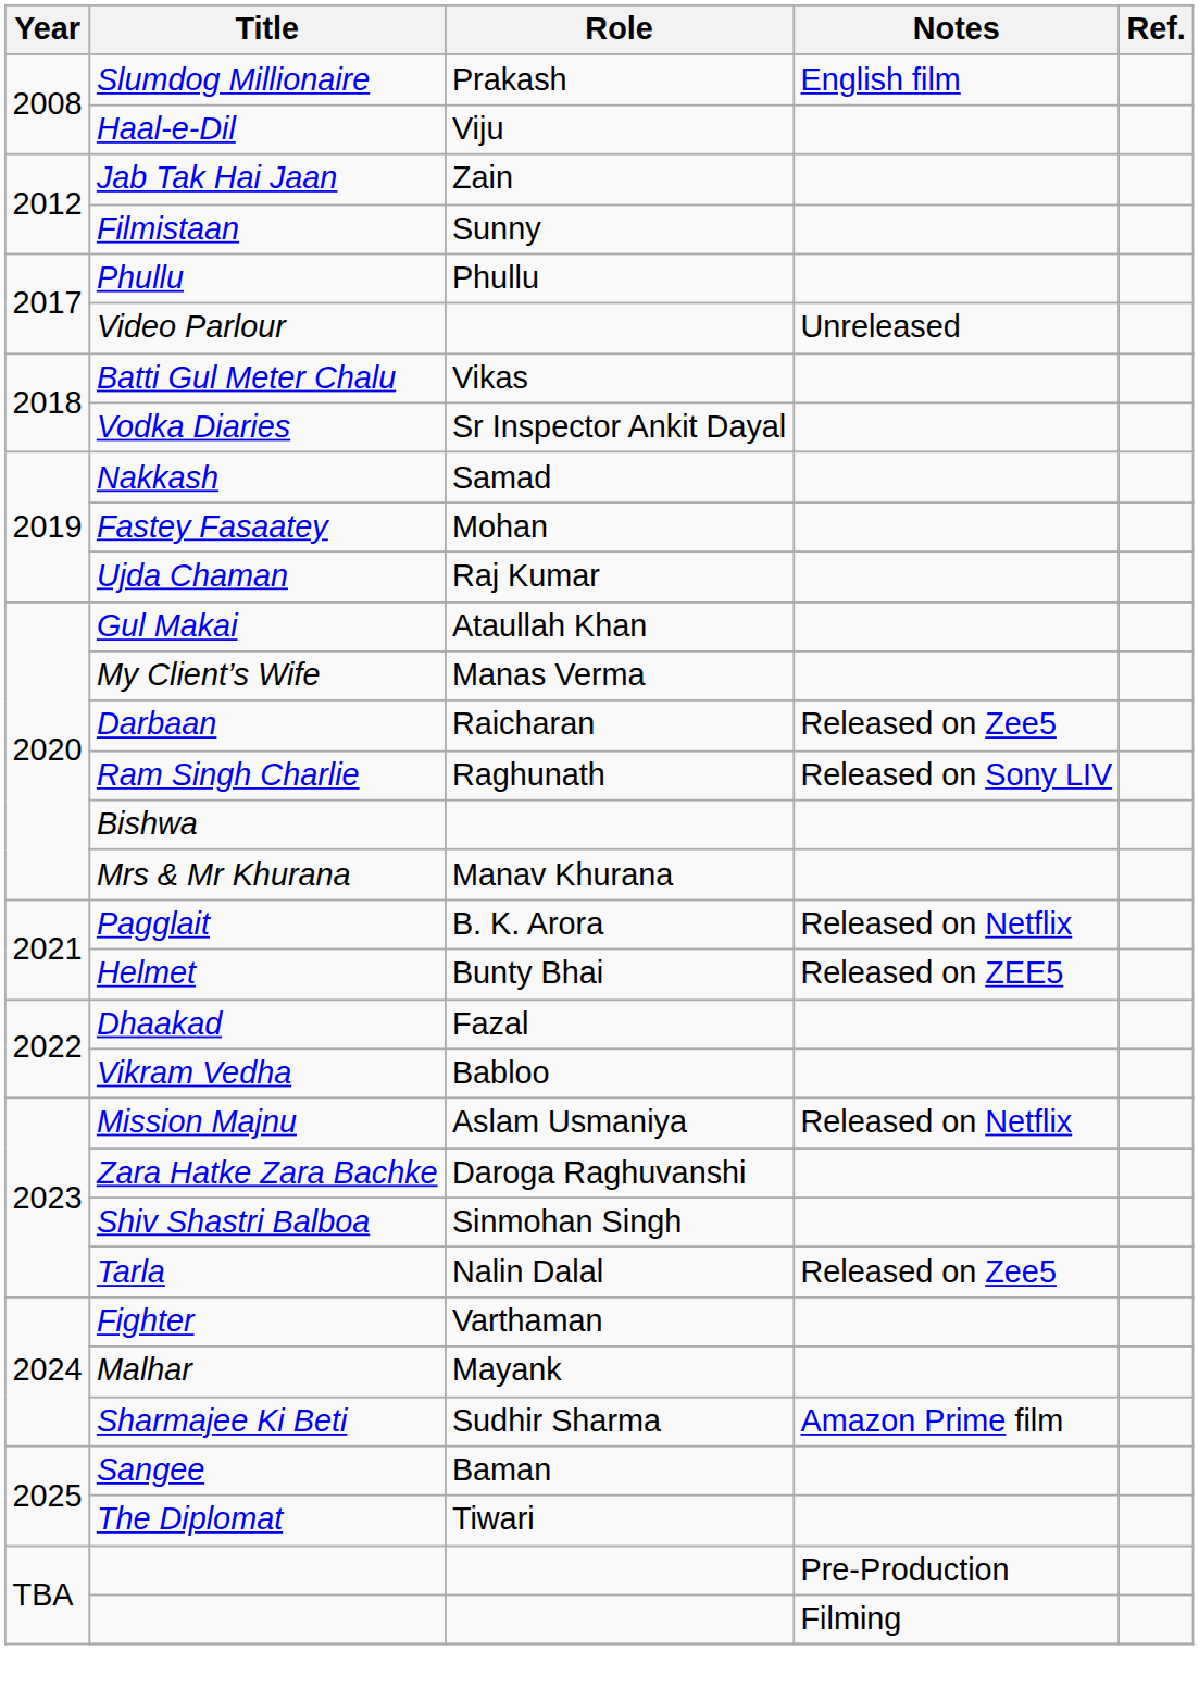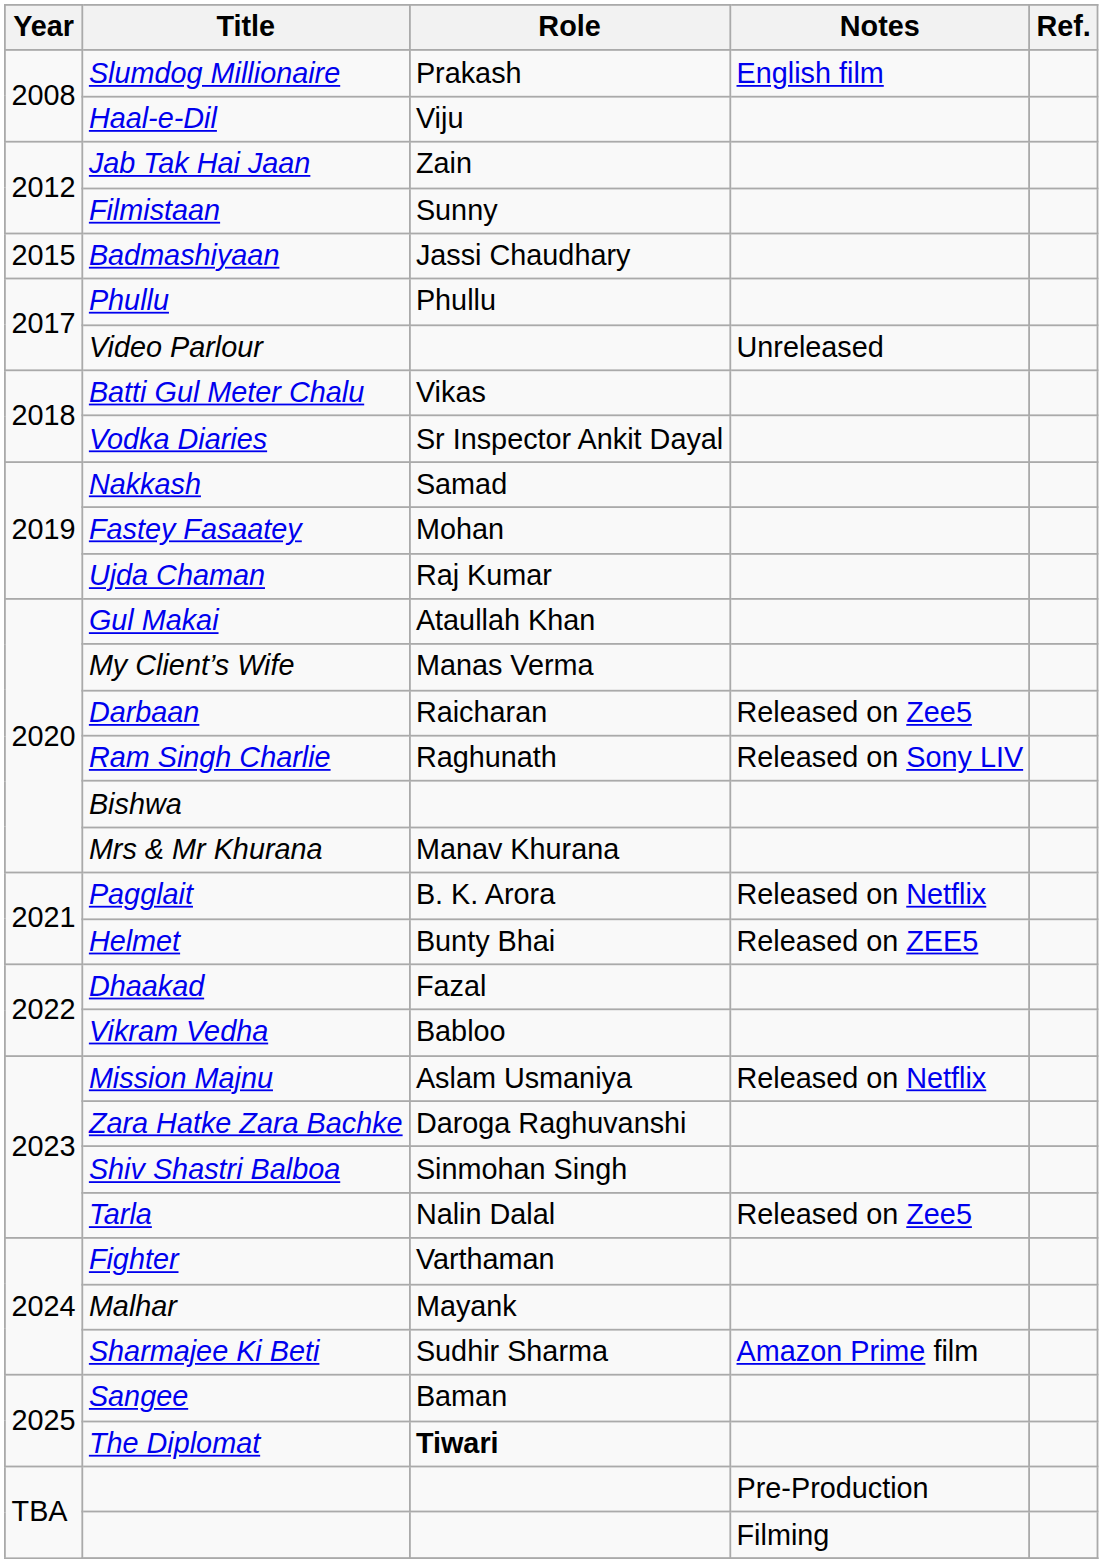 <table class="wikitable sortable">
 <tr>
 <th>Year</th>
 <th>Title</th>
 <th>Role</th>
 <th class="unsortable">Notes</th>
 <th>Ref.</th>
 </tr>
 <tr>
 <td rowspan=2>2008</td>
 <td><em><a href='#'>Slumdog Millionaire</a></em></td>
 <td>Prakash</td>
 <td><a href='#'>English film</a></td>
 <td></td>
 </tr>
 <tr>
 <td><em><a href='#'>Haal-e-Dil</a></em></td>
 <td>Viju</td>
 <td></td>
 <td></td>
 </tr>
 <tr>
 <td rowspan=2>2012</td>
 <td><em><a href='#'>Jab Tak Hai Jaan</a></em></td>
 <td>Zain</td>
 <td></td>
 <td></td>
 </tr>
 <tr>
 <td><em><a href='#'>Filmistaan</a></em></td>
 <td>Sunny</td>
+<td></td>
+<td></td>
+</tr>
+<tr>
+<td>2015</td>
+<td><em><a href='#'>Badmashiyaan</a></em></td>
+<td>Jassi Chaudhary</td>
 <td></td>
 <td></td>
 </tr>
 <tr>
 <td rowspan=2>2017</td>
 <td><em><a href='#'>Phullu</a></em></td>
 <td>Phullu</td>
 <td></td>
 <td></td>
 </tr>
 <tr>
 <td><em>Video Parlour</em></td>
 <td></td>
 <td>Unreleased</td>
 <td></td>
 </tr>
 <tr>
 <td rowspan=2>2018</td>
 <td><em><a href='#'>Batti Gul Meter Chalu</a></em></td>
 <td>Vikas</td>
 <td></td>
 <td></td>
 </tr>
 <tr>
 <td><em><a href='#'>Vodka Diaries</a></em></td>
 <td>Sr Inspector Ankit Dayal</td>
 <td></td>
 <td></td>
 </tr>
 <tr>
 <td rowspan=3>2019</td>
 <td><em><a href='#'>Nakkash</a></em></td>
 <td>Samad</td>
 <td></td>
 <td></td>
 </tr>
 <tr>
 <td><em><a href='#'>Fastey Fasaatey </a></em></td>
 <td>Mohan</td>
 <td></td>
 <td></td>
 </tr>
 <tr>
 <td><em><a href='#'>Ujda Chaman</a></em></td>
 <td>Raj Kumar</td>
 <td></td>
 <td></td>
 </tr>
 <tr>
 <td rowspan=6>2020</td>
 <td><em><a href='#'>Gul Makai</a></em></td>
 <td>Ataullah Khan</td>
 <td></td>
 <td></td>
 </tr>
 <tr>
 <td><em>My Client’s Wife</em></td>
 <td>Manas Verma</td>
 <td></td>
 <td></td>
 </tr>
 <tr>
 <td><em><a href='#'>Darbaan</a></em></td>
 <td>Raicharan</td>
 <td>Released on <a href='#'>Zee5</a></td>
 <td></td>
 </tr>
 <tr>
 <td><em><a href='#'>Ram Singh Charlie</a></em></td>
 <td>Raghunath</td>
 <td>Released on <a href='#'>Sony LIV</a></td>
 <td></td>
 </tr>
 <tr>
 <td><em>Bishwa</em></td>
 <td></td>
 <td></td>
 <td></td>
 </tr>
 <tr>
 <td><em>Mrs & Mr Khurana</em></td>
 <td>Manav Khurana</td>
 <td></td>
 <td></td>
 </tr>
 <tr>
 <td rowspan=2>2021</td>
 <td><em><a href='#'>Pagglait</a></em></td>
 <td>B. K. Arora</td>
 <td>Released on <a href='#'>Netflix</a></td>
 <td></td>
 </tr>
 <tr>
 <td><em><a href='#'>Helmet</a></em></td>
 <td>Bunty Bhai</td>
 <td>Released on <a href='#'>ZEE5</a></td>
 <td></td>
 </tr>
 <tr>
 <td rowspan=2>2022</td>
 <td><em><a href='#'>Dhaakad</a></em></td>
 <td>Fazal</td>
 <td></td>
 <td></td>
 </tr>
 <tr>
 <td><em><a href='#'>Vikram Vedha</a></em></td>
 <td>Babloo</td>
 <td></td>
 <td></td>
 </tr>
 <tr>
 <td rowspan=4>2023</td>
 <td><em><a href='#'>Mission Majnu</a></em></td>
 <td>Aslam Usmaniya</td>
 <td>Released on <a href='#'>Netflix</a></td>
 <td></td>
 </tr>
 <tr>
 <td><em><a href='#'>Zara Hatke Zara Bachke</a></em></td>
 <td>Daroga Raghuvanshi</td>
 <td></td>
 <td></td>
 </tr>
 <tr>
 <td><em><a href='#'>Shiv Shastri Balboa</a></em></td>
 <td>Sinmohan Singh</td>
 <td></td>
 <td></td>
 </tr>
 <tr>
 <td><em><a href='#'>Tarla</a></em></td>
 <td>Nalin Dalal</td>
 <td>Released on <a href='#'>Zee5</a></td>
 <td></td>
 </tr>
 <tr>
 <td rowspan=3>2024</td>
 <td><em><a href='#'>Fighter</a></em></td>
 <td>Varthaman</td>
 <td></td>
 <td></td>
 </tr>
 <tr>
 <td><em>Malhar</em></td>
 <td>Mayank</td>
 <td></td>
 <td></td>
 </tr>
 <tr>
 <td><em><a href='#'>Sharmajee Ki Beti</a></em></td>
 <td>Sudhir Sharma</td>
 <td><a href='#'>Amazon Prime</a> film</td>
 <td></td>
 </tr>
 <tr>
 <td rowspan=2>2025</td>
 <td><em><a href='#'>Sangee</a></em></td>
 <td>Baman</td>
 <td></td>
 <td></td>
 </tr>
 <tr>
 <td><em><a href='#'>The Diplomat</a></em></td>
-<td>Tiwari</td>
+<td><strong>Tiwari</strong></td>
 <td></td>
 <td></td>
 </tr>
 <tr>
 <td rowspan="3">TBA</td>
 <td></td>
 <td></td>
 <td>Pre-Production</td>
 <td></td>
 </tr>
 <tr>
 <td></td>
 <td></td>
 <td>Filming</td>
 <td></td>
 </tr>
 <tr>
 </tr>
 </table>
